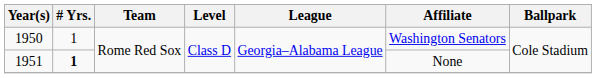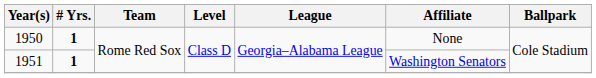 <table class="wikitable" style="text-align:center; font-size: 95%;">
 <tr>
 <th>Year(s)</th>
 <th># Yrs.</th>
 <th>Team</th>
 <th>Level</th>
 <th>League</th>
 <th>Affiliate</th>
 <th>Ballpark</th>
 </tr>
 <tr>
 <td>1950</td>
-<td>1</td>
+<td><strong>1</strong></td>
 <td rowspan=2>Rome Red Sox</td>
 <td rowspan=2><a href='#'>Class D</a></td>
 <td rowspan=2><a href='#'>Georgia–Alabama League</a></td>
-<td><a href='#'>Washington Senators</a></td>
+<td>None</td>
 <td rowspan=2>Cole Stadium</td>
 </tr>
 <tr>
 <td>1951</td>
 <td><strong>1</strong></td>
-<td>None</td>
+<td><a href='#'>Washington Senators</a></td>
 </tr>
 <tr>
 </tr>
 </table>
